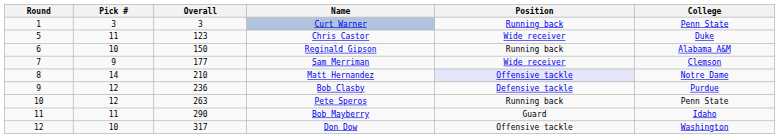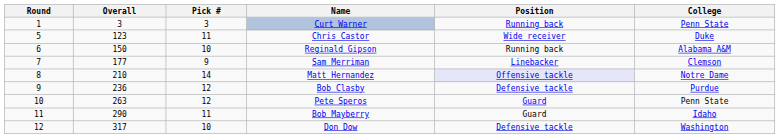 <table class="wikitable sortable sortable" style="width: 100%; text-align:center">
 <tr>
 <th>Round</th>
+<th>Overall</th>
 <th>Pick #</th>
-<th>Overall</th>
 <th>Name</th>
 <th>Position</th>
 <th>College</th>
 </tr>
 <tr>
 <td>1</td>
 <td>3</td>
 <td>3</td>
 <td bgcolor=lightsteelblue><a href='#'>Curt Warner</a></td>
 <td><a href='#'>Running back</a></td>
 <td><a href='#'>Penn State</a></td>
 </tr>
 <tr>
 <td>5</td>
+<td>123</td>
 <td>11</td>
-<td>123</td>
 <td><a href='#'>Chris Castor</a></td>
 <td><a href='#'>Wide receiver</a></td>
 <td><a href='#'>Duke</a></td>
 </tr>
 <tr>
 <td>6</td>
+<td>150</td>
 <td>10</td>
-<td>150</td>
 <td><a href='#'>Reginald Gipson</a></td>
 <td>Running back</td>
 <td><a href='#'>Alabama A&M</a></td>
 </tr>
 <tr>
 <td>7</td>
+<td>177</td>
 <td>9</td>
-<td>177</td>
 <td><a href='#'>Sam Merriman</a></td>
-<td><a href='#'>Wide receiver</a></td>
+<td><a href='#'>Linebacker</a></td>
 <td><a href='#'>Clemson</a></td>
 </tr>
 <tr>
 <td>8</td>
+<td>210</td>
 <td>14</td>
-<td>210</td>
 <td><a href='#'>Matt Hernandez</a></td>
 <td style="background: lavender;"><a href='#'>Offensive tackle</a></td>
 <td><a href='#'>Notre Dame</a></td>
 </tr>
 <tr>
 <td>9</td>
+<td>236</td>
 <td>12</td>
-<td>236</td>
 <td><a href='#'>Bob Clasby</a></td>
 <td><a href='#'>Defensive tackle</a></td>
 <td><a href='#'>Purdue</a></td>
 </tr>
 <tr>
 <td>10</td>
+<td>263</td>
 <td>12</td>
-<td>263</td>
 <td><a href='#'>Pete Speros</a></td>
-<td>Running back</td>
+<td><a href='#'>Guard</a></td>
 <td>Penn State</td>
 </tr>
 <tr>
 <td>11</td>
+<td>290</td>
 <td>11</td>
-<td>290</td>
 <td><a href='#'>Bob Mayberry</a></td>
 <td>Guard</td>
 <td><a href='#'>Idaho</a></td>
 </tr>
 <tr>
 <td>12</td>
+<td>317</td>
 <td>10</td>
-<td>317</td>
 <td><a href='#'>Don Dow</a></td>
-<td>Offensive tackle</td>
+<td><a href='#'>Defensive tackle</a></td>
 <td><a href='#'>Washington</a></td>
 </tr>
 </table>
